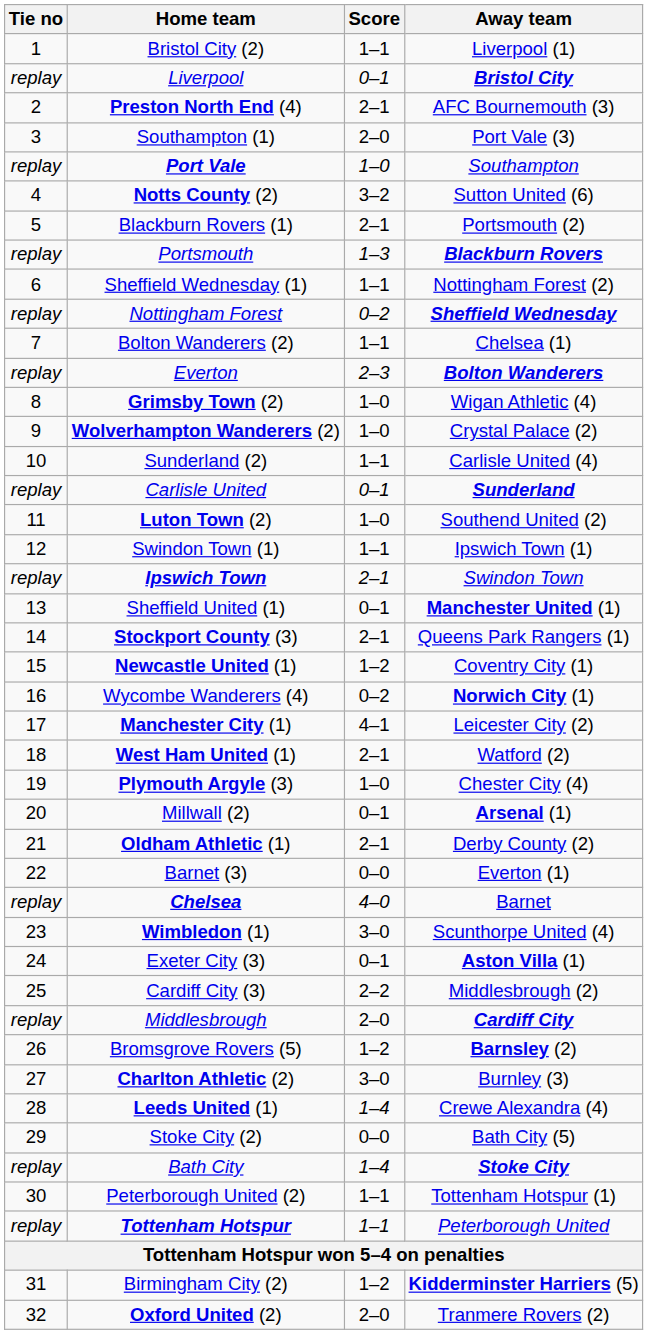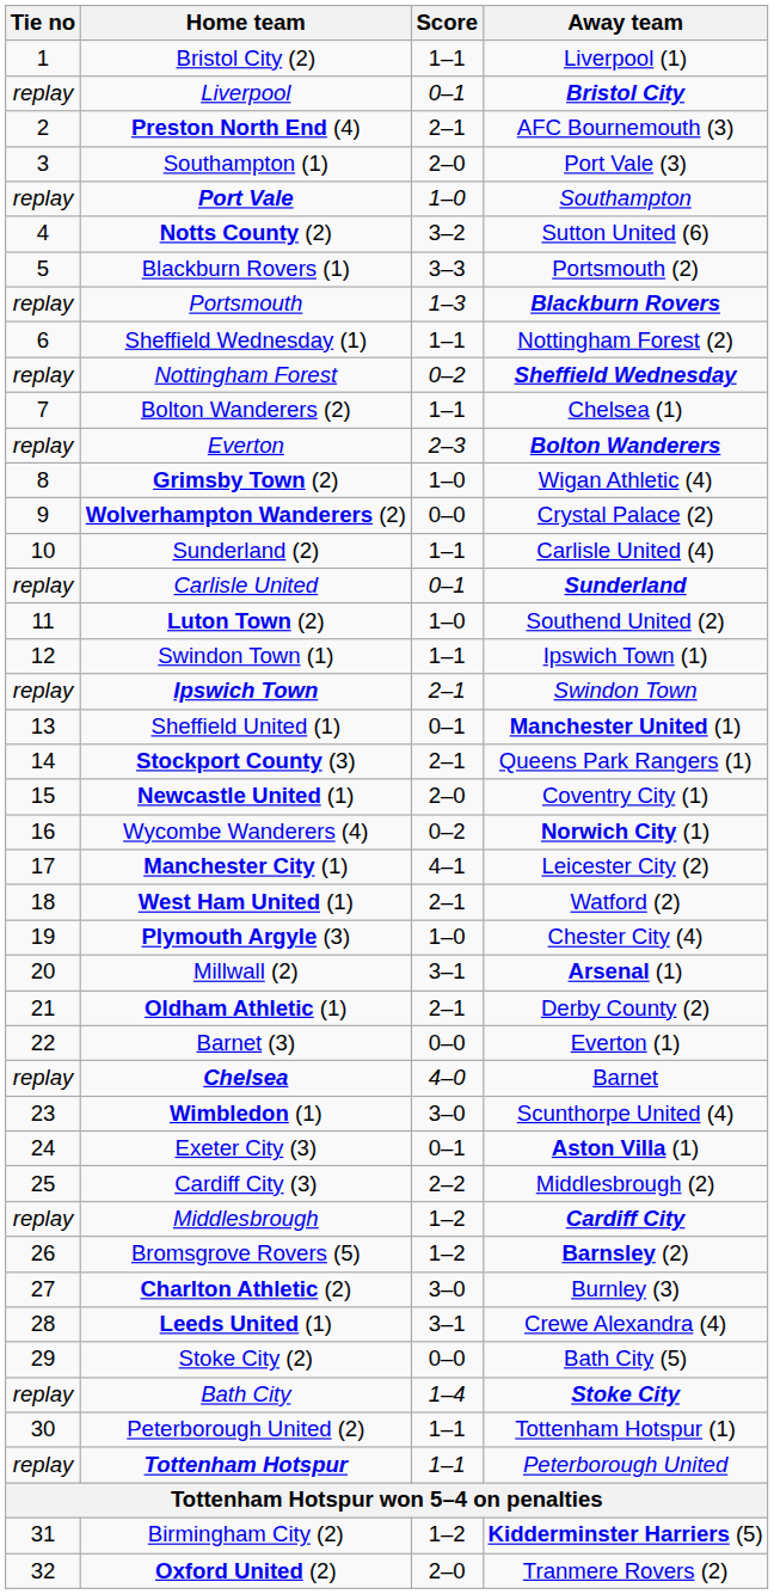 <table class="wikitable" style="text-align: center">
 <tr>
 <th>Tie no</th>
 <th>Home team</th>
 <th>Score</th>
 <th>Away team</th>
 </tr>
 <tr>
 <td>1</td>
 <td><a href='#'>Bristol City</a> (2)</td>
 <td>1–1</td>
 <td><a href='#'>Liverpool</a> (1)</td>
 </tr>
 <tr>
 <td><em>replay</em></td>
 <td><em><a href='#'>Liverpool</a></em></td>
 <td><em>0–1</em></td>
 <td><strong><em><a href='#'>Bristol City</a></em></strong></td>
 </tr>
 <tr>
 <td>2</td>
 <td><strong><a href='#'>Preston North End</a></strong> (4)</td>
 <td>2–1</td>
 <td><a href='#'>AFC Bournemouth</a> (3)</td>
 </tr>
 <tr>
 <td>3</td>
 <td><a href='#'>Southampton</a> (1)</td>
 <td>2–0</td>
 <td><a href='#'>Port Vale</a> (3)</td>
 </tr>
 <tr>
 <td><em>replay</em></td>
 <td><strong><em><a href='#'>Port Vale</a></em></strong></td>
 <td><em>1–0</em></td>
 <td><em><a href='#'>Southampton</a></em></td>
 </tr>
 <tr>
 <td>4</td>
 <td><strong><a href='#'>Notts County</a></strong> (2)</td>
 <td>3–2</td>
 <td><a href='#'>Sutton United</a> (6)</td>
 </tr>
 <tr>
 <td>5</td>
 <td><a href='#'>Blackburn Rovers</a> (1)</td>
-<td>2–1</td>
+<td>3–3</td>
 <td><a href='#'>Portsmouth</a> (2)</td>
 </tr>
 <tr>
 <td><em>replay</em></td>
 <td><em><a href='#'>Portsmouth</a></em></td>
 <td><em>1–3</em></td>
 <td><strong><em><a href='#'>Blackburn Rovers</a></em></strong></td>
 </tr>
 <tr>
 <td>6</td>
 <td><a href='#'>Sheffield Wednesday</a> (1)</td>
 <td>1–1</td>
 <td><a href='#'>Nottingham Forest</a> (2)</td>
 </tr>
 <tr>
 <td><em>replay</em></td>
 <td><em><a href='#'>Nottingham Forest</a></em></td>
 <td><em>0–2</em></td>
 <td><strong><em><a href='#'>Sheffield Wednesday</a></em></strong></td>
 </tr>
 <tr>
 <td>7</td>
 <td><a href='#'>Bolton Wanderers</a> (2)</td>
 <td>1–1</td>
 <td><a href='#'>Chelsea</a> (1)</td>
 </tr>
 <tr>
 <td><em>replay</em></td>
 <td><em><a href='#'>Everton</a></em></td>
 <td><em>2–3</em></td>
 <td><strong><em><a href='#'>Bolton Wanderers</a></em></strong></td>
 </tr>
 <tr>
 <td>8</td>
 <td><strong><a href='#'>Grimsby Town</a></strong> (2)</td>
 <td>1–0</td>
 <td><a href='#'>Wigan Athletic</a> (4)</td>
 </tr>
 <tr>
 <td>9</td>
 <td><strong><a href='#'>Wolverhampton Wanderers</a></strong> (2)</td>
-<td>1–0</td>
+<td>0–0</td>
 <td><a href='#'>Crystal Palace</a> (2)</td>
 </tr>
 <tr>
 <td>10</td>
 <td><a href='#'>Sunderland</a> (2)</td>
 <td>1–1</td>
 <td><a href='#'>Carlisle United</a> (4)</td>
 </tr>
 <tr>
 <td><em>replay</em></td>
 <td><em><a href='#'>Carlisle United</a></em></td>
 <td><em>0–1</em></td>
 <td><strong><em><a href='#'>Sunderland</a></em></strong></td>
 </tr>
 <tr>
 <td>11</td>
 <td><strong><a href='#'>Luton Town</a></strong> (2)</td>
 <td>1–0</td>
 <td><a href='#'>Southend United</a> (2)</td>
 </tr>
 <tr>
 <td>12</td>
 <td><a href='#'>Swindon Town</a> (1)</td>
 <td>1–1</td>
 <td><a href='#'>Ipswich Town</a> (1)</td>
 </tr>
 <tr>
 <td><em>replay</em></td>
 <td><strong><em><a href='#'>Ipswich Town</a></em></strong></td>
 <td><em>2–1</em></td>
 <td><em><a href='#'>Swindon Town</a></em></td>
 </tr>
 <tr>
 <td>13</td>
 <td><a href='#'>Sheffield United</a> (1)</td>
 <td>0–1</td>
 <td><strong><a href='#'>Manchester United</a></strong> (1)</td>
 </tr>
 <tr>
 <td>14</td>
 <td><strong><a href='#'>Stockport County</a></strong> (3)</td>
 <td>2–1</td>
 <td><a href='#'>Queens Park Rangers</a> (1)</td>
 </tr>
 <tr>
 <td>15</td>
 <td><strong><a href='#'>Newcastle United</a></strong> (1)</td>
-<td>1–2</td>
+<td>2–0</td>
 <td><a href='#'>Coventry City</a> (1)</td>
 </tr>
 <tr>
 <td>16</td>
 <td><a href='#'>Wycombe Wanderers</a> (4)</td>
 <td>0–2</td>
 <td><strong><a href='#'>Norwich City</a></strong> (1)</td>
 </tr>
 <tr>
 <td>17</td>
 <td><strong><a href='#'>Manchester City</a></strong> (1)</td>
 <td>4–1</td>
 <td><a href='#'>Leicester City</a> (2)</td>
 </tr>
 <tr>
 <td>18</td>
 <td><strong><a href='#'>West Ham United</a></strong> (1)</td>
 <td>2–1</td>
 <td><a href='#'>Watford</a> (2)</td>
 </tr>
 <tr>
 <td>19</td>
 <td><strong><a href='#'>Plymouth Argyle</a></strong> (3)</td>
 <td>1–0</td>
 <td><a href='#'>Chester City</a> (4)</td>
 </tr>
 <tr>
 <td>20</td>
 <td><a href='#'>Millwall</a> (2)</td>
-<td>0–1</td>
+<td>3–1</td>
 <td><strong><a href='#'>Arsenal</a></strong> (1)</td>
 </tr>
 <tr>
 <td>21</td>
 <td><strong><a href='#'>Oldham Athletic</a></strong> (1)</td>
 <td>2–1</td>
 <td><a href='#'>Derby County</a> (2)</td>
 </tr>
 <tr>
 <td>22</td>
 <td><a href='#'>Barnet</a> (3)</td>
 <td>0–0</td>
 <td><a href='#'>Everton</a> (1)</td>
 </tr>
 <tr>
 <td><em>replay</em></td>
 <td><strong><em><a href='#'>Chelsea</a></em></strong></td>
 <td><em>4–0</em></td>
 <td><a href='#'>Barnet</a></td>
 </tr>
 <tr>
 <td>23</td>
 <td><strong><a href='#'>Wimbledon</a></strong> (1)</td>
 <td>3–0</td>
 <td><a href='#'>Scunthorpe United</a> (4)</td>
 </tr>
 <tr>
 <td>24</td>
 <td><a href='#'>Exeter City</a> (3)</td>
 <td>0–1</td>
 <td><strong><a href='#'>Aston Villa</a></strong> (1)</td>
 </tr>
 <tr>
 <td>25</td>
 <td><a href='#'>Cardiff City</a> (3)</td>
 <td>2–2</td>
 <td><a href='#'>Middlesbrough</a> (2)</td>
 </tr>
 <tr>
 <td><em>replay</em></td>
 <td><em><a href='#'>Middlesbrough</a></em></td>
-<td>2–0</td>
+<td>1–2</td>
 <td><strong><em><a href='#'>Cardiff City</a></em></strong></td>
 </tr>
 <tr>
 <td>26</td>
 <td><a href='#'>Bromsgrove Rovers</a> (5)</td>
 <td>1–2</td>
 <td><strong><a href='#'>Barnsley</a></strong> (2)</td>
 </tr>
 <tr>
 <td>27</td>
 <td><strong><a href='#'>Charlton Athletic</a></strong> (2)</td>
 <td>3–0</td>
 <td><a href='#'>Burnley</a> (3)</td>
 </tr>
 <tr>
 <td>28</td>
 <td><strong><a href='#'>Leeds United</a></strong> (1)</td>
-<td><em>1–4</em></td>
+<td>3–1</td>
 <td><a href='#'>Crewe Alexandra</a> (4)</td>
 </tr>
 <tr>
 <td>29</td>
 <td><a href='#'>Stoke City</a> (2)</td>
 <td>0–0</td>
 <td><a href='#'>Bath City</a> (5)</td>
 </tr>
 <tr>
 <td><em>replay</em></td>
 <td><em><a href='#'>Bath City</a></em></td>
 <td><em>1–4</em></td>
 <td><strong><em><a href='#'>Stoke City</a></em></strong></td>
 </tr>
 <tr>
 <td>30</td>
 <td><a href='#'>Peterborough United</a> (2)</td>
 <td>1–1</td>
 <td><a href='#'>Tottenham Hotspur</a> (1)</td>
 </tr>
 <tr>
 <td><em>replay</em></td>
 <td><strong><em><a href='#'>Tottenham Hotspur</a></em></strong></td>
 <td><em>1–1</em></td>
 <td><em><a href='#'>Peterborough United</a></em></td>
 </tr>
 <tr>
 <th colspan=5>Tottenham Hotspur won 5–4 on penalties</th>
 </tr>
 <tr>
 <td>31</td>
 <td><a href='#'>Birmingham City</a> (2)</td>
 <td>1–2</td>
 <td><strong><a href='#'>Kidderminster Harriers</a></strong> (5)</td>
 </tr>
 <tr>
 <td>32</td>
 <td><strong><a href='#'>Oxford United</a></strong> (2)</td>
 <td>2–0</td>
 <td><a href='#'>Tranmere Rovers</a> (2)</td>
 </tr>
 </table>
